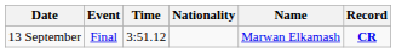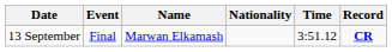 <table class="wikitable" style=text-align:center>
 <tr>
 <th>Date</th>
 <th>Event</th>
+<th>Name</th>
+<th>Nationality</th>
 <th>Time</th>
-<th>Nationality</th>
-<th>Name</th>
 <th>Record</th>
 </tr>
 <tr>
 <td>13 September</td>
 <td><a href='#'>Final</a></td>
+<td align=left><a href='#'>Marwan Elkamash</a></td>
+<td align=left></td>
 <td>3:51.12</td>
-<td align=left></td>
-<td align=left><a href='#'>Marwan Elkamash</a></td>
 <td><strong><a href='#'>CR</a></strong></td>
 </tr>
 </table>
